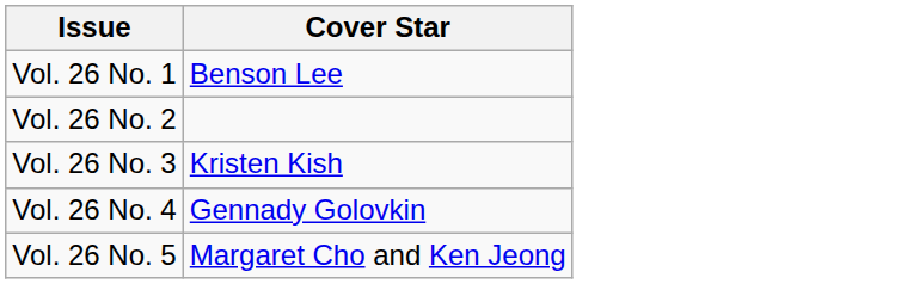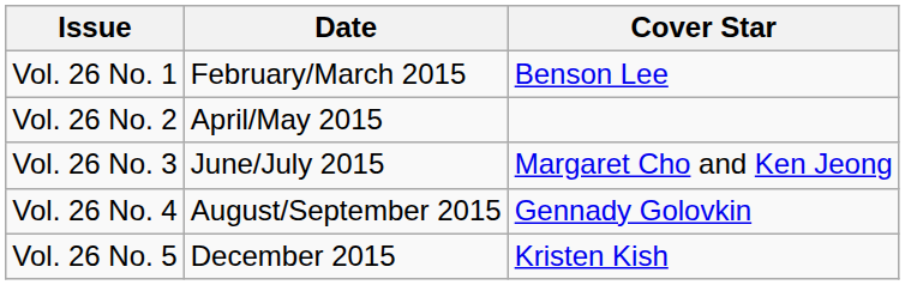 <table class="wikitable">
 <tr>
 <th>Issue</th>
+<th>Date</th>
 <th>Cover Star</th>
 </tr>
 <tr>
 <td>Vol. 26 No. 1</td>
+<td>February/March 2015</td>
 <td><a href='#'>Benson Lee</a></td>
 </tr>
 <tr>
 <td>Vol. 26 No. 2</td>
+<td>April/May 2015</td>
 <td></td>
 </tr>
 <tr>
 <td>Vol. 26 No. 3</td>
-<td><a href='#'>Kristen Kish</a></td>
+<td>June/July 2015</td>
+<td><a href='#'>Margaret Cho</a> and <a href='#'>Ken Jeong</a></td>
 </tr>
 <tr>
 <td>Vol. 26 No. 4</td>
+<td>August/September 2015</td>
 <td><a href='#'>Gennady Golovkin</a></td>
 </tr>
 <tr>
 <td>Vol. 26 No. 5</td>
-<td><a href='#'>Margaret Cho</a> and <a href='#'>Ken Jeong</a></td>
+<td>December 2015</td>
+<td><a href='#'>Kristen Kish</a></td>
 </tr>
 </table>
